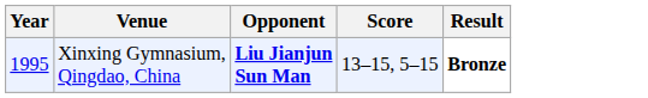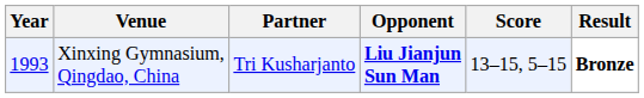 <table class="sortable wikitable" style="font-size: 90%;">
 <tr>
 <th>Year</th>
 <th>Venue</th>
+<th>Partner</th>
 <th>Opponent</th>
 <th>Score</th>
 <th>Result</th>
 </tr>
 <tr style="background:#ECF2FF">
-<td align="center"><a href='#'>1995</a></td>
+<td align="center"><a href='#'>1993</a></td>
 <td align="left">Xinxing Gymnasium, <br><a href='#'>Qingdao, China</a></td>
+<td align="left"> <a href='#'>Tri Kusharjanto</a></td>
 <td align="left"><strong> <a href='#'>Liu Jianjun</a> <br>  <a href='#'>Sun Man</a></strong></td>
 <td align="left">13–15, 5–15</td>
 <td style="text-align:left; background:white"> <strong>Bronze</strong></td>
 </tr>
 </table>
